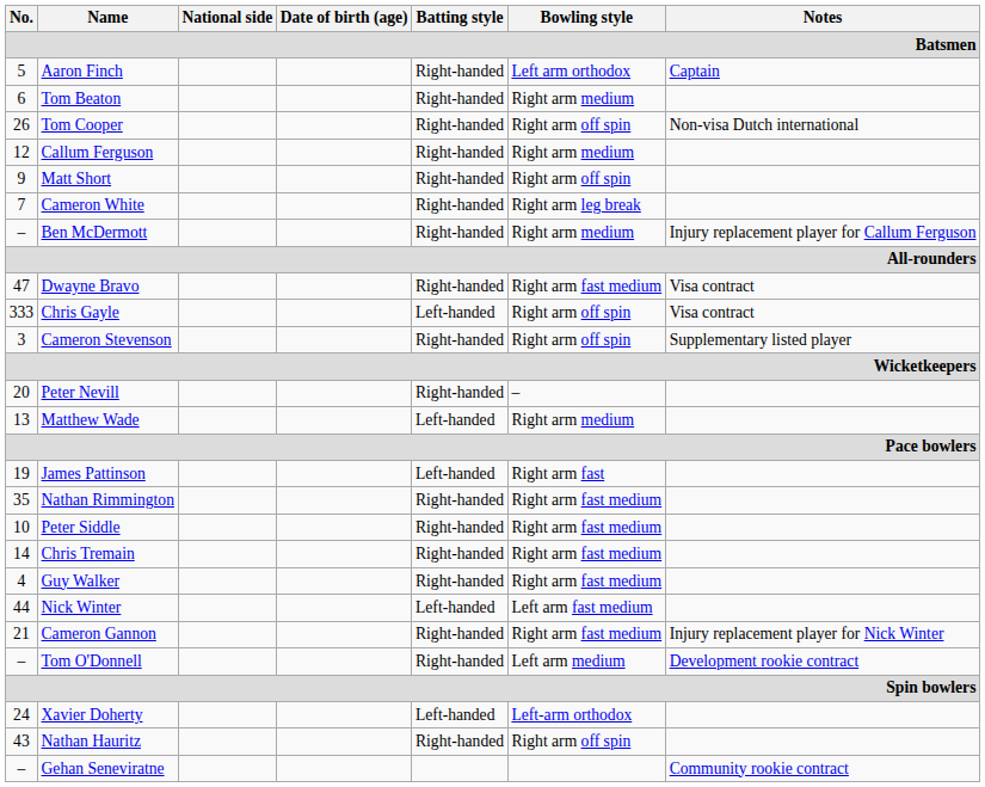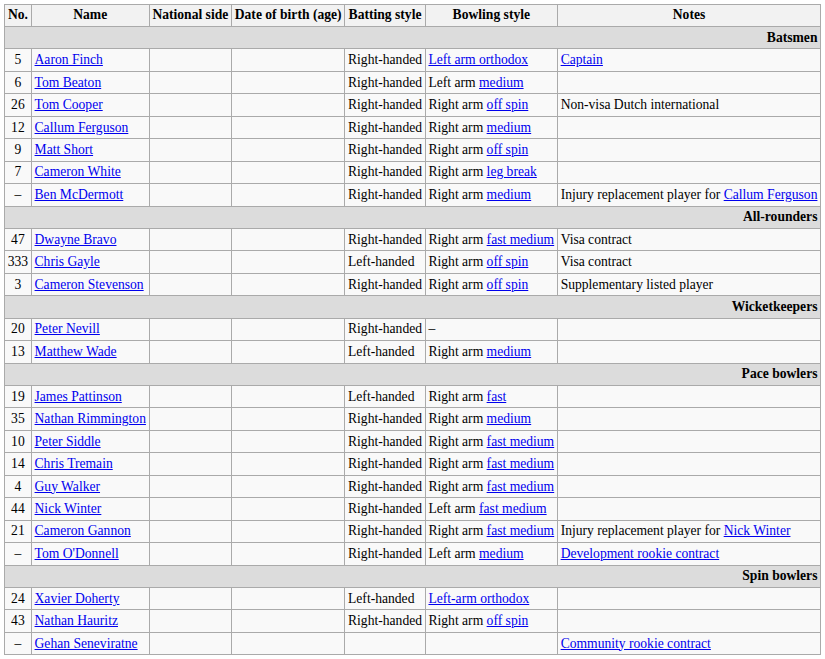 <table class="wikitable"  style="font-size:85%;">
 <tr>
 <th>No.</th>
 <th>Name</th>
 <th>National side</th>
 <th>Date of birth (age)</th>
 <th>Batting style</th>
 <th>Bowling style</th>
 <th>Notes</th>
 </tr>
 <tr>
 <th colspan="7"  style="background:#dcdcdc; text-align:right;">Batsmen</th>
 </tr>
 <tr>
 <td style="text-align:center">5</td>
 <td><a href='#'>Aaron Finch</a></td>
 <td></td>
 <td></td>
 <td>Right-handed</td>
 <td><a href='#'>Left arm orthodox</a></td>
 <td><a href='#'>Captain</a></td>
 </tr>
 <tr>
 <td style="text-align:center">6</td>
 <td><a href='#'>Tom Beaton</a></td>
 <td></td>
 <td></td>
 <td>Right-handed</td>
-<td>Right arm <a href='#'>medium</a></td>
+<td>Left arm <a href='#'>medium</a></td>
 <td></td>
 </tr>
 <tr>
 <td style="text-align:center">26</td>
 <td><a href='#'>Tom Cooper</a></td>
 <td></td>
 <td></td>
 <td>Right-handed</td>
 <td>Right arm <a href='#'>off spin</a></td>
 <td>Non-visa Dutch international</td>
 </tr>
 <tr>
 <td style="text-align:center">12</td>
 <td><a href='#'>Callum Ferguson</a></td>
 <td></td>
 <td></td>
 <td>Right-handed</td>
 <td>Right arm <a href='#'>medium</a></td>
 <td></td>
 </tr>
 <tr>
 <td style="text-align:center">9</td>
 <td><a href='#'>Matt Short</a></td>
 <td></td>
 <td></td>
 <td>Right-handed</td>
 <td>Right arm <a href='#'>off spin</a></td>
 <td></td>
 </tr>
 <tr>
 <td style="text-align:center">7</td>
 <td><a href='#'>Cameron White</a></td>
 <td></td>
 <td></td>
 <td>Right-handed</td>
 <td>Right arm <a href='#'>leg break</a></td>
 <td></td>
 </tr>
 <tr>
 <td style="text-align:center">–</td>
 <td><a href='#'>Ben McDermott</a></td>
 <td></td>
 <td></td>
 <td>Right-handed</td>
 <td>Right arm <a href='#'>medium</a></td>
 <td>Injury replacement player for <a href='#'>Callum Ferguson</a></td>
 </tr>
 <tr>
 <th colspan="7"  style="background:#dcdcdc; text-align:right;">All-rounders</th>
 </tr>
 <tr>
 <td style="text-align:center">47</td>
 <td><a href='#'>Dwayne Bravo</a></td>
 <td></td>
 <td></td>
 <td>Right-handed</td>
 <td>Right arm <a href='#'>fast medium</a></td>
 <td>Visa contract</td>
 </tr>
 <tr>
 <td style="text-align:center">333</td>
 <td><a href='#'>Chris Gayle</a></td>
 <td></td>
 <td></td>
 <td>Left-handed</td>
 <td>Right arm <a href='#'>off spin</a></td>
 <td>Visa contract</td>
 </tr>
 <tr>
 <td style="text-align:center">3</td>
 <td><a href='#'>Cameron Stevenson</a></td>
 <td></td>
 <td></td>
 <td>Right-handed</td>
 <td>Right arm <a href='#'>off spin</a></td>
 <td>Supplementary listed player</td>
 </tr>
 <tr>
 <th colspan="7"  style="background:#dcdcdc; text-align:right;">Wicketkeepers</th>
 </tr>
 <tr>
 <td style="text-align:center">20</td>
 <td><a href='#'>Peter Nevill</a></td>
 <td></td>
 <td></td>
 <td>Right-handed</td>
 <td>–</td>
 <td></td>
 </tr>
 <tr>
 <td style="text-align:center">13</td>
 <td><a href='#'>Matthew Wade</a></td>
 <td></td>
 <td></td>
 <td>Left-handed</td>
 <td>Right arm <a href='#'>medium</a></td>
 <td></td>
 </tr>
 <tr>
 <th colspan="7"  style="background:#dcdcdc; text-align:right;">Pace bowlers</th>
 </tr>
 <tr>
 <td style="text-align:center">19</td>
 <td><a href='#'>James Pattinson</a></td>
 <td></td>
 <td></td>
 <td>Left-handed</td>
 <td>Right arm <a href='#'>fast</a></td>
 <td></td>
 </tr>
 <tr>
 <td style="text-align:center">35</td>
 <td><a href='#'>Nathan Rimmington</a></td>
 <td></td>
 <td></td>
 <td>Right-handed</td>
-<td>Right arm <a href='#'>fast medium</a></td>
+<td>Right arm <a href='#'>medium</a></td>
 <td></td>
 </tr>
 <tr>
 <td style="text-align:center">10</td>
 <td><a href='#'>Peter Siddle</a></td>
 <td></td>
 <td></td>
 <td>Right-handed</td>
 <td>Right arm <a href='#'>fast medium</a></td>
 <td></td>
 </tr>
 <tr>
 <td style="text-align:center">14</td>
 <td><a href='#'>Chris Tremain</a></td>
 <td></td>
 <td></td>
 <td>Right-handed</td>
 <td>Right arm <a href='#'>fast medium</a></td>
 <td></td>
 </tr>
 <tr>
 <td style="text-align:center">4</td>
 <td><a href='#'>Guy Walker</a></td>
 <td></td>
 <td></td>
 <td>Right-handed</td>
 <td>Right arm <a href='#'>fast medium</a></td>
 <td></td>
 </tr>
 <tr>
 <td style="text-align:center">44</td>
 <td><a href='#'>Nick Winter</a></td>
 <td></td>
 <td></td>
-<td>Left-handed</td>
+<td>Right-handed</td>
 <td>Left arm <a href='#'>fast medium</a></td>
 <td></td>
 </tr>
 <tr>
 <td style="text-align:center">21</td>
 <td><a href='#'>Cameron Gannon</a></td>
 <td></td>
 <td></td>
 <td>Right-handed</td>
 <td>Right arm <a href='#'>fast medium</a></td>
 <td>Injury replacement player for <a href='#'>Nick Winter</a></td>
 </tr>
 <tr>
 <td style="text-align:center">–</td>
 <td><a href='#'>Tom O'Donnell</a></td>
 <td></td>
 <td></td>
 <td>Right-handed</td>
 <td>Left arm <a href='#'>medium</a></td>
 <td><a href='#'>Development rookie contract</a></td>
 </tr>
 <tr>
 <th colspan="7"  style="background:#dcdcdc; text-align:right;">Spin bowlers</th>
 </tr>
 <tr>
 <td style="text-align:center">24</td>
 <td><a href='#'>Xavier Doherty</a></td>
 <td></td>
 <td></td>
 <td>Left-handed</td>
 <td><a href='#'>Left-arm orthodox</a></td>
 <td></td>
 </tr>
 <tr>
 <td style="text-align:center">43</td>
 <td><a href='#'>Nathan Hauritz</a></td>
 <td></td>
 <td></td>
 <td>Right-handed</td>
 <td>Right arm <a href='#'>off spin</a></td>
 <td></td>
 </tr>
 <tr>
 <td style="text-align:center">–</td>
 <td><a href='#'>Gehan Seneviratne</a></td>
 <td></td>
 <td></td>
 <td></td>
 <td></td>
 <td><a href='#'>Community rookie contract</a></td>
 </tr>
 </table>
